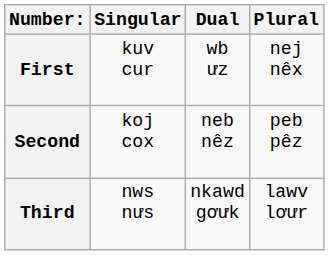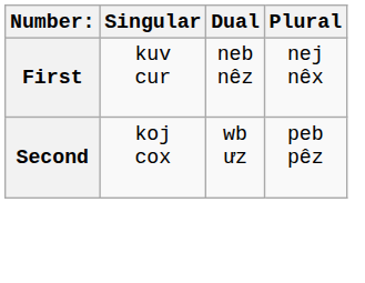 <table class="wikitable" style="text-align:center">
 <tr>
 <th>Number:</th>
 <th>Singular</th>
 <th>Dual</th>
 <th>Plural</th>
 </tr>
 <tr>
 <th>First</th>
 <td>kuv<br>cur<br><br></td>
-<td>wb<br>ưz<br><br></td>
+<td>neb<br>nêz<br><br></td>
 <td>nej<br>nêx<br><br></td>
 </tr>
 <tr>
 <th>Second</th>
 <td>koj<br>cox<br><br></td>
-<td>neb<br>nêz<br><br></td>
+<td>wb<br>ưz<br><br></td>
 <td>peb<br>pêz<br><br></td>
 </tr>
-<tr>
-<th>Third</th>
-<td>nws<br>nưs<br><br></td>
-<td>nkawd<br>gơưk<br><br></td>
-<td>lawv<br>lơưr<br><br></td>
-</tr>
 </table>
